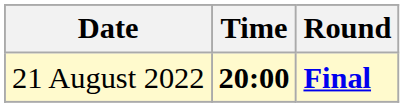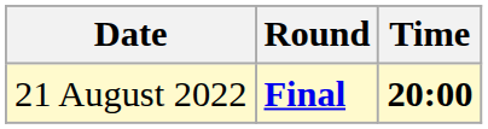 <table class="wikitable">
 <tr>
 <th>Date</th>
+<th>Round</th>
 <th>Time</th>
-<th>Round</th>
 </tr>
 <tr style=background:lemonchiffon>
 <td>21 August 2022</td>
+<td><strong><a href='#'>Final</a></strong></td>
 <td><strong>20:00</strong></td>
-<td><strong><a href='#'>Final</a></strong></td>
 </tr>
 </table>
